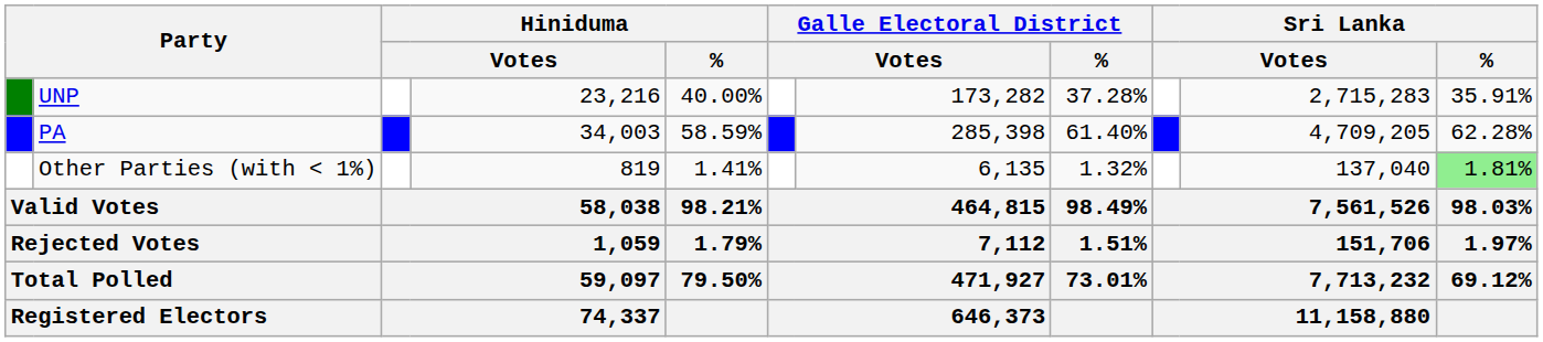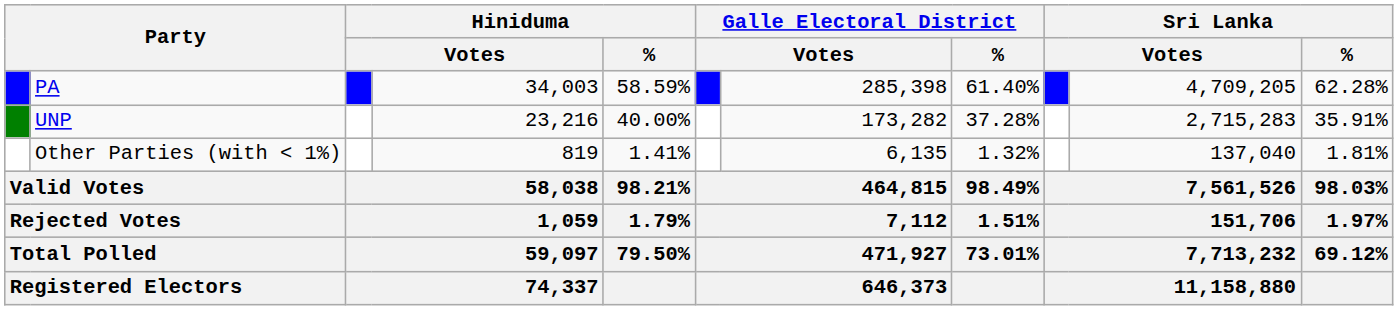 <table class="wikitable">
 <tr>
 <th colspan="2" width="144px"rowspan="2">Party</th>
 <th colspan="3" width="216px">Hiniduma</th>
 <th colspan="3" width="216px"><a href='#'>Galle Electoral District</a></th>
 <th colspan="3" width="216px">Sri Lanka</th>
 </tr>
 <tr>
 <th colspan="2" width="144px">Votes</th>
 <th>%</th>
 <th colspan="2" width="144px">Votes</th>
 <th>%</th>
 <th colspan="2" width="144px">Votes</th>
 <th>%</th>
 </tr>
 <tr>
+<td style="background-color:blue;" width="10px"></td>
+<td style="text-align:left;"><a href='#'>PA</a></td>
+<td style="background-color:blue;" width="10px"></td>
+<td style="text-align:right;">34,003</td>
+<td style="text-align:right;">58.59%</td>
+<td style="background-color:blue;" width="10px"></td>
+<td style="text-align:right;">285,398</td>
+<td style="text-align:right;">61.40%</td>
+<td style="background-color:blue;" width="10px"></td>
+<td style="text-align:right;">4,709,205</td>
+<td style="text-align:right;">62.28%</td>
+</tr>
+<tr>
 <td style="background-color:green;" width="10px"></td>
 <td style="text-align:left;"><a href='#'>UNP</a></td>
 <td style="background-color:white;" width="10px"></td>
 <td style="text-align:right;">23,216</td>
 <td style="text-align:right;">40.00%</td>
 <td style="background-color:white;" width="10px"></td>
 <td style="text-align:right;">173,282</td>
 <td style="text-align:right;">37.28%</td>
 <td style="background-color:white;" width="10px"></td>
 <td style="text-align:right;">2,715,283</td>
 <td style="text-align:right;">35.91%</td>
 </tr>
 <tr>
-<td style="background-color:blue;" width="10px"></td>
-<td style="text-align:left;"><a href='#'>PA</a></td>
-<td style="background-color:blue;" width="10px"></td>
-<td style="text-align:right;">34,003</td>
-<td style="text-align:right;">58.59%</td>
-<td style="background-color:blue;" width="10px"></td>
-<td style="text-align:right;">285,398</td>
-<td style="text-align:right;">61.40%</td>
-<td style="background-color:blue;" width="10px"></td>
-<td style="text-align:right;">4,709,205</td>
-<td style="text-align:right;">62.28%</td>
-</tr>
-<tr>
 <td style="background-color:white;" width="10px"></td>
 <td style="text-align:left;">Other Parties (with < 1%)</td>
 <td style="background-color:white;" width="10px"></td>
 <td style="text-align:right;">819</td>
 <td style="text-align:right;">1.41%</td>
 <td style="background-color:white;" width="10px"></td>
 <td style="text-align:right;">6,135</td>
 <td style="text-align:right;">1.32%</td>
 <td style="background-color:white;" width="10px"></td>
 <td style="text-align:right;">137,040</td>
-<td style="background: lightgreen; text-align:right;">1.81%</td>
+<td style="text-align:right;">1.81%</td>
 </tr>
 <tr>
 <th colspan="2" width="144px"style="text-align:left;">Valid Votes</th>
 <th style="text-align:right;"colspan="2" width="144px">58,038</th>
 <th style="text-align:right;">98.21%</th>
 <th style="text-align:right;"colspan="2" width="144px">464,815</th>
 <th style="text-align:right;">98.49%</th>
 <th style="text-align:right;"colspan="2" width="144px">7,561,526</th>
 <th style="text-align:right;">98.03%</th>
 </tr>
 <tr>
 <th colspan="2" width="144px"style="text-align:left;">Rejected Votes</th>
 <th style="text-align:right;"colspan="2" width="144px">1,059</th>
 <th style="text-align:right;">1.79%</th>
 <th style="text-align:right;"colspan="2" width="144px">7,112</th>
 <th style="text-align:right;">1.51%</th>
 <th style="text-align:right;"colspan="2" width="144px">151,706</th>
 <th style="text-align:right;">1.97%</th>
 </tr>
 <tr>
 <th colspan="2" width="144px"style="text-align:left;">Total Polled</th>
 <th style="text-align:right;"colspan="2" width="144px">59,097</th>
 <th style="text-align:right;">79.50%</th>
 <th style="text-align:right;"colspan="2" width="144px">471,927</th>
 <th style="text-align:right;">73.01%</th>
 <th style="text-align:right;"colspan="2" width="144px">7,713,232</th>
 <th style="text-align:right;">69.12%</th>
 </tr>
 <tr>
 <th colspan="2" width="144px"style="text-align:left;">Registered Electors</th>
 <th style="text-align:right;"colspan="2" width="144px">74,337</th>
 <th></th>
 <th style="text-align:right;"colspan="2" width="144px">646,373</th>
 <th></th>
 <th style="text-align:right;"colspan="2" width="144px">11,158,880</th>
 <th></th>
 </tr>
 </table>
